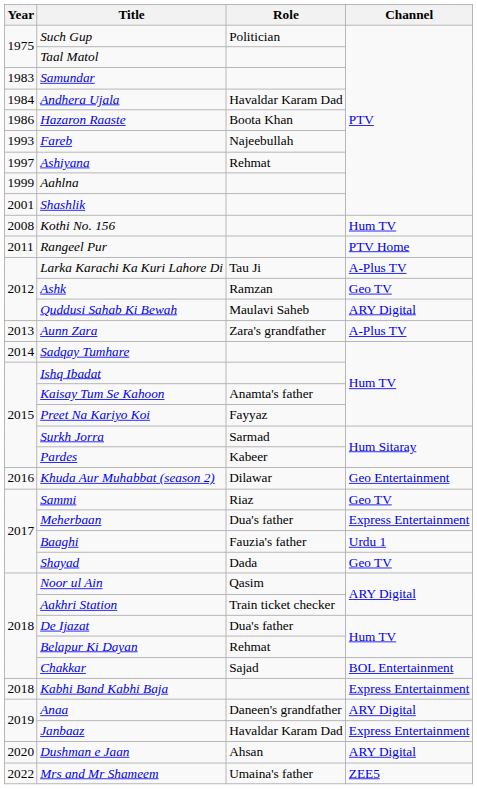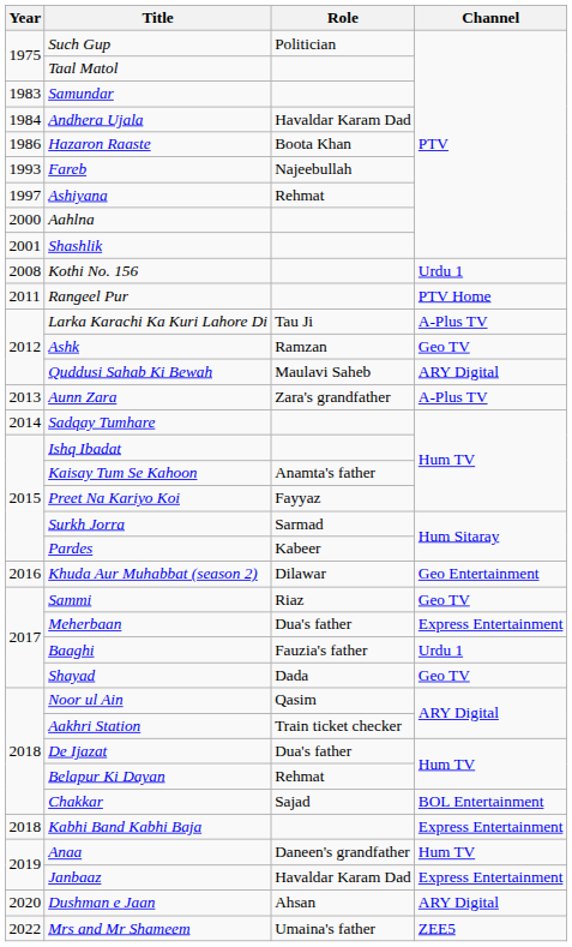 <table class="wikitable sortable">
 <tr>
 <th>Year</th>
 <th>Title</th>
 <th>Role</th>
 <th>Channel</th>
 </tr>
 <tr>
 <td rowspan="2">1975</td>
 <td><em>Such Gup</em></td>
 <td>Politician</td>
 <td rowspan="9"><a href='#'>PTV</a></td>
 </tr>
 <tr>
 <td><em>Taal Matol</em></td>
 <td></td>
 </tr>
 <tr>
 <td>1983</td>
 <td><em><a href='#'>Samundar</a></em></td>
 <td></td>
 </tr>
 <tr>
 <td>1984</td>
 <td><em><a href='#'>Andhera Ujala</a></em></td>
 <td>Havaldar Karam Dad</td>
 </tr>
 <tr>
 <td>1986</td>
 <td><em><a href='#'>Hazaron Raaste</a></em></td>
 <td>Boota Khan</td>
 </tr>
 <tr>
 <td>1993</td>
 <td><em><a href='#'>Fareb</a></em></td>
 <td>Najeebullah</td>
 </tr>
 <tr>
 <td>1997</td>
 <td><em><a href='#'>Ashiyana</a></em></td>
 <td>Rehmat</td>
 </tr>
 <tr>
-<td>1999</td>
+<td>2000</td>
 <td><em>Aahlna</em></td>
 <td></td>
 </tr>
 <tr>
 <td>2001</td>
 <td><a href='#'><em>Shashlik</em></a></td>
 <td></td>
 </tr>
 <tr>
 <td>2008</td>
 <td><em>Kothi No. 156</em></td>
 <td></td>
-<td><a href='#'>Hum TV</a></td>
+<td><a href='#'>Urdu 1</a></td>
 </tr>
 <tr>
 <td>2011</td>
 <td><em>Rangeel Pur</em></td>
 <td></td>
 <td><a href='#'>PTV Home</a></td>
 </tr>
 <tr>
 <td rowspan="3">2012</td>
 <td><em>Larka Karachi Ka Kuri Lahore Di</em></td>
 <td>Tau Ji</td>
 <td><a href='#'>A-Plus TV</a></td>
 </tr>
 <tr>
 <td><em><a href='#'>Ashk</a></em></td>
 <td>Ramzan</td>
 <td><a href='#'>Geo TV</a></td>
 </tr>
 <tr>
 <td><em><a href='#'>Quddusi Sahab Ki Bewah</a></em></td>
 <td>Maulavi Saheb</td>
 <td><a href='#'>ARY Digital</a></td>
 </tr>
 <tr>
 <td>2013</td>
 <td><em><a href='#'>Aunn Zara</a></em></td>
 <td>Zara's grandfather</td>
 <td><a href='#'>A-Plus TV</a></td>
 </tr>
 <tr>
 <td>2014</td>
 <td><em><a href='#'>Sadqay Tumhare</a></em></td>
 <td></td>
 <td rowspan="4"><a href='#'>Hum TV</a></td>
 </tr>
 <tr>
 <td rowspan="5">2015</td>
 <td><em><a href='#'>Ishq Ibadat</a></em></td>
 <td></td>
 </tr>
 <tr>
 <td><em><a href='#'>Kaisay Tum Se Kahoon</a></em></td>
 <td>Anamta's father</td>
 </tr>
 <tr>
 <td><em><a href='#'>Preet Na Kariyo Koi</a></em></td>
 <td>Fayyaz</td>
 </tr>
 <tr>
 <td><em><a href='#'>Surkh Jorra</a></em></td>
 <td>Sarmad</td>
 <td rowspan="2"><a href='#'>Hum Sitaray</a></td>
 </tr>
 <tr>
 <td><a href='#'><em>Pardes</em></a></td>
 <td>Kabeer</td>
 </tr>
 <tr>
 <td>2016</td>
 <td><em><a href='#'>Khuda Aur Muhabbat (season 2)</a></em></td>
 <td>Dilawar</td>
 <td><a href='#'>Geo Entertainment</a></td>
 </tr>
 <tr>
 <td rowspan="4">2017</td>
 <td><em><a href='#'>Sammi</a></em></td>
 <td>Riaz</td>
 <td><a href='#'>Geo TV</a></td>
 </tr>
 <tr>
 <td><em><a href='#'>Meherbaan</a></em></td>
 <td>Dua's father</td>
 <td><a href='#'>Express Entertainment</a></td>
 </tr>
 <tr>
 <td><em><a href='#'>Baaghi</a></em></td>
 <td>Fauzia's father</td>
 <td><a href='#'>Urdu 1</a></td>
 </tr>
 <tr>
 <td><em><a href='#'>Shayad</a></em></td>
 <td>Dada</td>
 <td><a href='#'>Geo TV</a></td>
 </tr>
 <tr>
 <td rowspan="5">2018</td>
 <td><em><a href='#'>Noor ul Ain</a></em></td>
 <td>Qasim</td>
 <td rowspan="2"><a href='#'>ARY Digital</a></td>
 </tr>
 <tr>
 <td><em><a href='#'>Aakhri Station</a></em></td>
 <td>Train ticket checker</td>
 </tr>
 <tr>
 <td><em><a href='#'>De Ijazat</a></em></td>
 <td>Dua's father</td>
 <td rowspan="2"><a href='#'>Hum TV</a></td>
 </tr>
 <tr>
 <td><em><a href='#'>Belapur Ki Dayan</a></em></td>
 <td>Rehmat</td>
 </tr>
 <tr>
 <td><em><a href='#'>Chakkar</a></em></td>
 <td>Sajad</td>
 <td><a href='#'>BOL Entertainment</a></td>
 </tr>
 <tr>
 <td>2018</td>
 <td><em><a href='#'>Kabhi Band Kabhi Baja</a></em></td>
 <td></td>
 <td><a href='#'>Express Entertainment</a></td>
 </tr>
 <tr>
 <td rowspan="2">2019</td>
 <td><em><a href='#'>Anaa</a></em></td>
 <td>Daneen's grandfather</td>
-<td><a href='#'>ARY Digital</a></td>
+<td><a href='#'>Hum TV</a></td>
 </tr>
 <tr>
 <td><em><a href='#'>Janbaaz</a></em></td>
 <td>Havaldar Karam Dad</td>
 <td><a href='#'>Express Entertainment</a></td>
 </tr>
 <tr>
 <td>2020</td>
 <td><em><a href='#'>Dushman e Jaan</a></em></td>
 <td>Ahsan</td>
 <td><a href='#'>ARY Digital</a></td>
 </tr>
 <tr>
 <td>2022</td>
 <td><em><a href='#'>Mrs and Mr Shameem</a></em></td>
 <td>Umaina's father</td>
 <td><a href='#'>ZEE5</a></td>
 </tr>
 </table>
